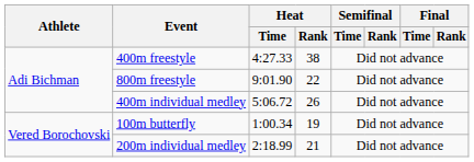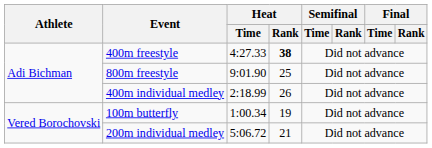 <table class=wikitable style="font-size:90%">
 <tr>
 <th rowspan="2">Athlete</th>
 <th rowspan="2">Event</th>
 <th colspan="2">Heat</th>
 <th colspan="2">Semifinal</th>
 <th colspan="2">Final</th>
 </tr>
 <tr style="font-size:95%">
 <th>Time</th>
 <th>Rank</th>
 <th>Time</th>
 <th>Rank</th>
 <th>Time</th>
 <th>Rank</th>
 </tr>
 <tr>
 <td align=left rowspan=3><a href='#'>Adi Bichman</a></td>
 <td align=left><a href='#'>400m freestyle</a></td>
 <td align=center>4:27.33</td>
-<td align=center>38</td>
+<td align=center><strong>38</strong></td>
 <td align=center colspan=4>Did not advance</td>
 </tr>
 <tr>
 <td align=left><a href='#'>800m freestyle</a></td>
 <td align=center>9:01.90</td>
-<td align=center>22</td>
+<td align=center>25</td>
 <td align=center colspan=4>Did not advance</td>
 </tr>
 <tr>
 <td align=left><a href='#'>400m individual medley</a></td>
-<td align=center>5:06.72</td>
+<td align=center>2:18.99</td>
 <td align=center>26</td>
 <td align=center colspan=4>Did not advance</td>
 </tr>
 <tr>
 <td align=left rowspan=2><a href='#'>Vered Borochovski</a></td>
 <td align=left><a href='#'>100m butterfly</a></td>
 <td align=center>1:00.34</td>
 <td align=center>19</td>
 <td align=center colspan=4>Did not advance</td>
 </tr>
 <tr>
 <td align=left><a href='#'>200m individual medley</a></td>
-<td align=center>2:18.99</td>
+<td align=center>5:06.72</td>
 <td align=center>21</td>
 <td align=center colspan=4>Did not advance</td>
 </tr>
 </table>
